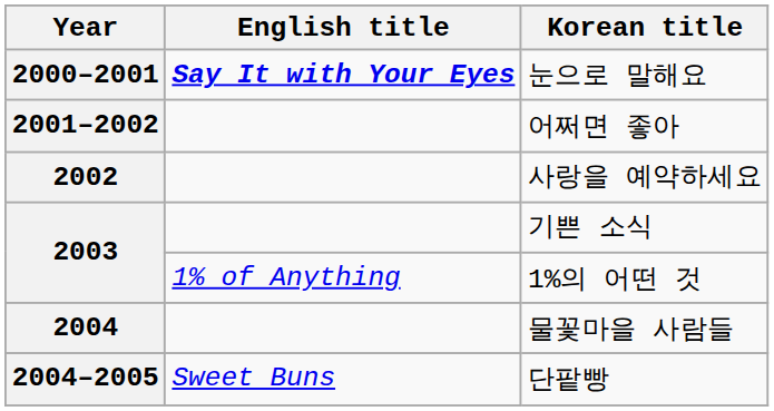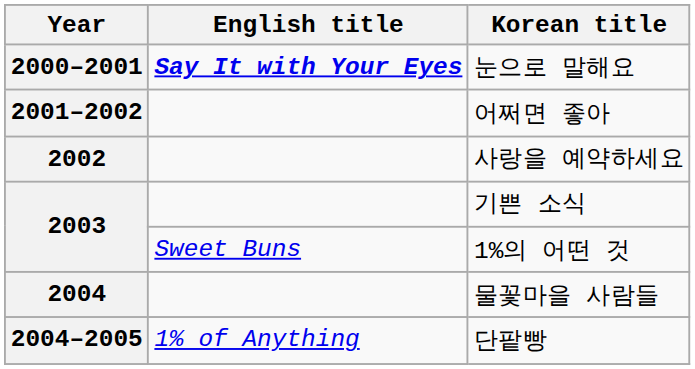 <table class="wikitable sortable plainrowheaders">
 <tr>
 <th scope="col">Year</th>
 <th scope="col">English title</th>
 <th scope="col">Korean title</th>
 </tr>
 <tr>
 <th scope="row">2000–2001</th>
 <td><strong><em><a href='#'>Say It with Your Eyes</a></em></strong></td>
 <td>눈으로 말해요</td>
 </tr>
 <tr>
 <th scope="row">2001–2002</th>
 <td><em></em></td>
 <td>어쩌면 좋아</td>
 </tr>
 <tr>
 <th scope="row">2002</th>
 <td><em></em></td>
 <td>사랑을 예약하세요</td>
 </tr>
 <tr>
 <th scope="row" rowspan="2">2003</th>
 <td><em></em></td>
 <td>기쁜 소식</td>
 </tr>
 <tr>
-<td><em><a href='#'>1% of Anything</a></em></td>
+<td><em><a href='#'>Sweet Buns</a></em></td>
 <td>1%의 어떤 것</td>
 </tr>
 <tr>
 <th scope="row">2004</th>
 <td><em></em></td>
 <td>물꽃마을 사람들</td>
 </tr>
 <tr>
 <th scope="row">2004–2005</th>
-<td><em><a href='#'>Sweet Buns</a></em></td>
+<td><em><a href='#'>1% of Anything</a></em></td>
 <td>단팥빵</td>
 </tr>
 </table>
